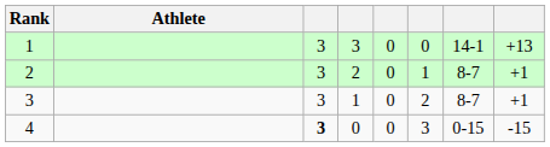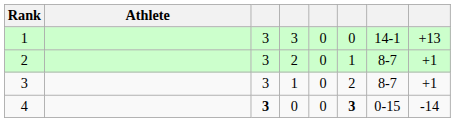 <table class="wikitable" style="text-align: center;">
 <tr>
 <th width=25>Rank</th>
 <th width=225>Athlete</th>
 <th width=25></th>
 <th width=25></th>
 <th width=25></th>
 <th width=25></th>
 <th width=40></th>
 <th width=40></th>
 </tr>
 <tr bgcolor=ccffcc>
 <td>1</td>
 <td align=left></td>
 <td>3</td>
 <td>3</td>
 <td>0</td>
 <td>0</td>
 <td>14-1</td>
 <td>+13</td>
 </tr>
 <tr bgcolor=ccffcc>
 <td>2</td>
 <td align=left></td>
 <td>3</td>
 <td>2</td>
 <td>0</td>
 <td>1</td>
 <td>8-7</td>
 <td>+1</td>
 </tr>
 <tr>
 <td>3</td>
 <td align=left></td>
 <td>3</td>
 <td>1</td>
 <td>0</td>
 <td>2</td>
 <td>8-7</td>
 <td>+1</td>
 </tr>
 <tr>
 <td>4</td>
 <td align=left></td>
 <td><strong>3</strong></td>
 <td>0</td>
 <td>0</td>
-<td>3</td>
+<td><strong>3</strong></td>
 <td>0-15</td>
-<td>-15</td>
+<td>-14</td>
 </tr>
 </table>
